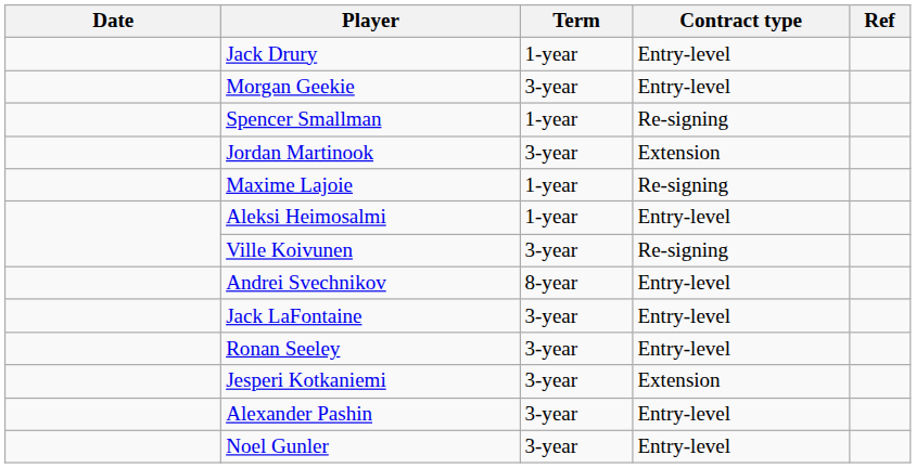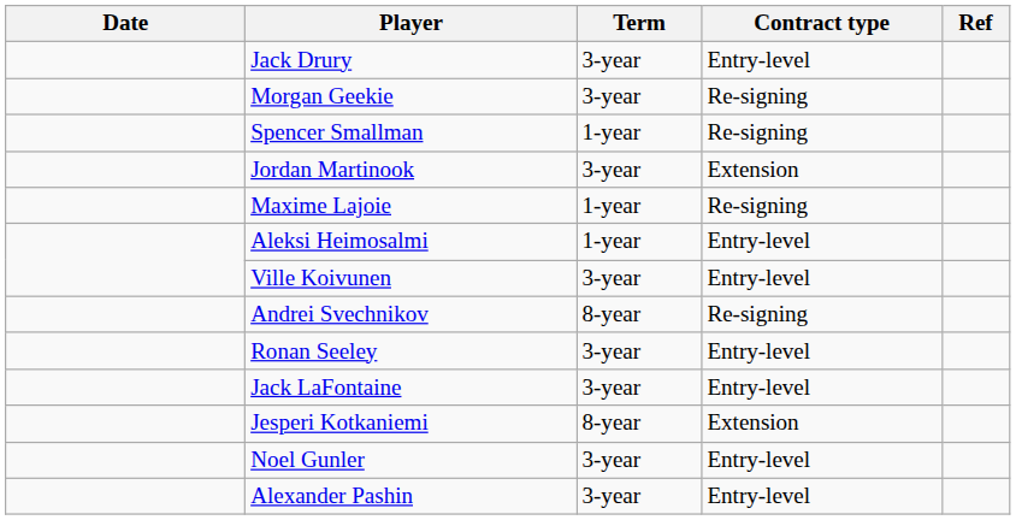 <table class="wikitable">
 <tr>
 <th style="width: 10em;">Date</th>
 <th style="width: 14em;">Player</th>
 <th style="width: 5em;">Term</th>
 <th style="width: 10em;">Contract type</th>
 <th style="width: 2.5em;">Ref</th>
 </tr>
 <tr>
 <td></td>
 <td><a href='#'>Jack Drury</a></td>
-<td>1-year</td>
+<td>3-year</td>
 <td>Entry-level</td>
 <td></td>
 </tr>
 <tr>
 <td></td>
 <td><a href='#'>Morgan Geekie</a></td>
 <td>3-year</td>
-<td>Entry-level</td>
+<td>Re-signing</td>
 <td></td>
 </tr>
 <tr>
 <td></td>
 <td><a href='#'>Spencer Smallman</a></td>
 <td>1-year</td>
 <td>Re-signing</td>
 <td></td>
 </tr>
 <tr>
 <td></td>
 <td><a href='#'>Jordan Martinook</a></td>
 <td>3-year</td>
 <td>Extension</td>
 <td></td>
 </tr>
 <tr>
 <td></td>
 <td><a href='#'>Maxime Lajoie</a></td>
 <td>1-year</td>
 <td>Re-signing</td>
 <td></td>
 </tr>
 <tr>
 <td rowspan=2></td>
 <td><a href='#'>Aleksi Heimosalmi</a></td>
 <td>1-year</td>
 <td>Entry-level</td>
 <td></td>
 </tr>
 <tr>
 <td><a href='#'>Ville Koivunen</a></td>
 <td>3-year</td>
-<td>Re-signing</td>
+<td>Entry-level</td>
 <td></td>
 </tr>
 <tr>
 <td></td>
 <td><a href='#'>Andrei Svechnikov</a></td>
 <td>8-year</td>
+<td>Re-signing</td>
+<td></td>
+</tr>
+<tr>
+<td></td>
+<td><a href='#'>Ronan Seeley</a></td>
+<td>3-year</td>
 <td>Entry-level</td>
 <td></td>
 </tr>
 <tr>
 <td></td>
 <td><a href='#'>Jack LaFontaine</a></td>
 <td>3-year</td>
 <td>Entry-level</td>
 <td></td>
 </tr>
 <tr>
 <td></td>
-<td><a href='#'>Ronan Seeley</a></td>
-<td>3-year</td>
-<td>Entry-level</td>
+<td><a href='#'>Jesperi Kotkaniemi</a></td>
+<td>8-year</td>
+<td>Extension</td>
 <td></td>
 </tr>
 <tr>
 <td></td>
-<td><a href='#'>Jesperi Kotkaniemi</a></td>
+<td><a href='#'>Noel Gunler</a></td>
 <td>3-year</td>
-<td>Extension</td>
+<td>Entry-level</td>
 <td></td>
 </tr>
 <tr>
 <td></td>
 <td><a href='#'>Alexander Pashin</a></td>
 <td>3-year</td>
 <td>Entry-level</td>
 <td></td>
 </tr>
-<tr>
-<td></td>
-<td><a href='#'>Noel Gunler</a></td>
-<td>3-year</td>
-<td>Entry-level</td>
-<td></td>
-</tr>
 </table>
